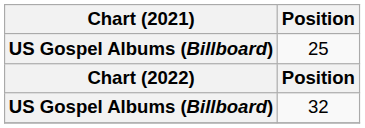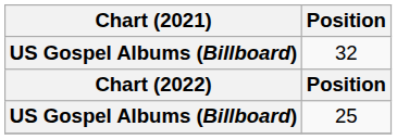 <table class="wikitable plainrowheaders" style="text-align:center">
 <tr>
 <th scope="col">Chart (2021)</th>
 <th scope="col">Position</th>
 </tr>
 <tr>
 <th scope="row">US Gospel Albums (<em>Billboard</em>)</th>
-<td>25</td>
+<td>32</td>
 </tr>
 <tr>
 <th scope="col">Chart (2022)</th>
 <th scope="col">Position</th>
 </tr>
 <tr>
 <th scope="row">US Gospel Albums (<em>Billboard</em>)</th>
-<td>32</td>
+<td>25</td>
 </tr>
 <tr>
 </tr>
 </table>
